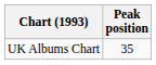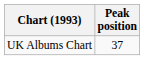 <table class="wikitable sortable">
 <tr>
 <th>Chart (1993)</th>
 <th>Peak<br>position</th>
 </tr>
 <tr>
 <td align="left">UK Albums Chart</td>
-<td style="text-align:center;">35</td>
+<td style="text-align:center;">37</td>
 </tr>
 </table>
